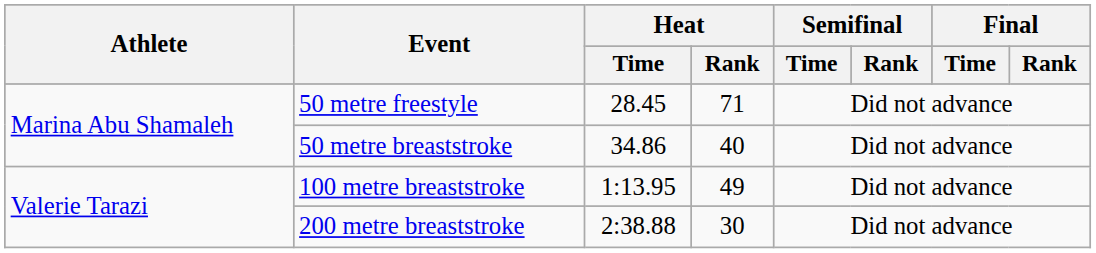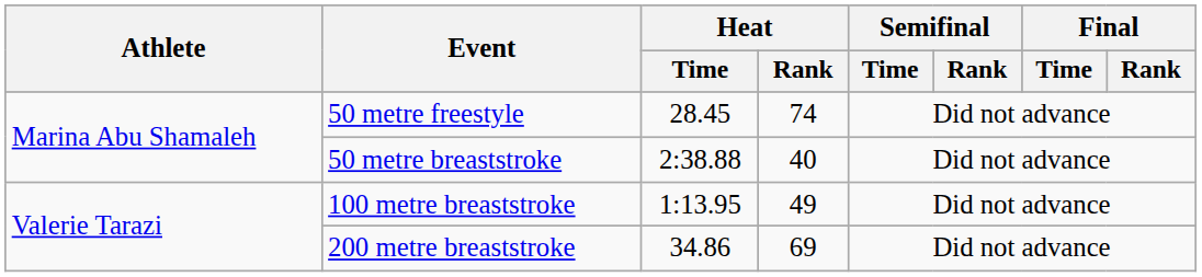 <table class="wikitable" style="text-align:center; font-size:90%; width:50%;">
 <tr>
 <th rowspan="2">Athlete</th>
 <th rowspan="2">Event</th>
 <th colspan="2">Heat</th>
 <th colspan="2">Semifinal</th>
 <th colspan="2">Final</th>
 </tr>
 <tr style="font-size:95%">
 <th>Time</th>
 <th>Rank</th>
 <th>Time</th>
 <th>Rank</th>
 <th>Time</th>
 <th>Rank</th>
 </tr>
 <tr>
 <td align=left rowspan=2><a href='#'>Marina Abu Shamaleh</a></td>
 <td align=left><a href='#'>50 metre freestyle</a></td>
 <td>28.45</td>
-<td>71</td>
+<td>74</td>
 <td colspan=4>Did not advance</td>
 </tr>
 <tr>
 <td align=left><a href='#'>50 metre breaststroke</a></td>
-<td>34.86</td>
+<td>2:38.88</td>
 <td>40</td>
 <td colspan=4>Did not advance</td>
 </tr>
 <tr>
 <td align=left rowspan=2><a href='#'>Valerie Tarazi</a></td>
 <td align=left><a href='#'>100 metre breaststroke</a></td>
 <td>1:13.95</td>
 <td>49</td>
 <td colspan=4>Did not advance</td>
 </tr>
 <tr>
 <td align=left><a href='#'>200 metre breaststroke</a></td>
-<td>2:38.88</td>
-<td>30</td>
+<td>34.86</td>
+<td>69</td>
 <td colspan=4>Did not advance</td>
 </tr>
 </table>
